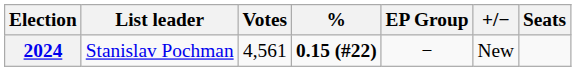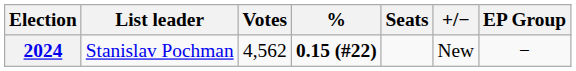 <table class="wikitable" style=text-align:center;">
 <tr>
 <th>Election</th>
 <th>List leader</th>
 <th>Votes</th>
 <th>%</th>
+<th>Seats</th>
+<th>+/−</th>
 <th>EP Group</th>
-<th>+/−</th>
-<th>Seats</th>
 </tr>
 <tr>
 <th><a href='#'>2024</a></th>
 <td><a href='#'>Stanislav Pochman</a></td>
-<td>4,561</td>
+<td>4,562</td>
 <td><strong>0.15 (#22)</strong></td>
+<td></td>
+<td>New</td>
 <td>−</td>
-<td>New</td>
-<td></td>
 </tr>
 </table>
